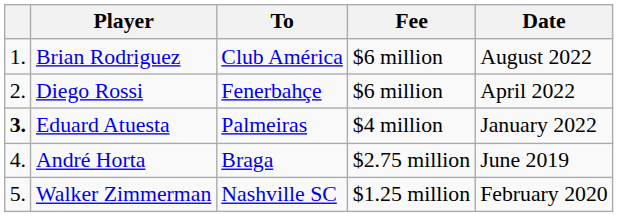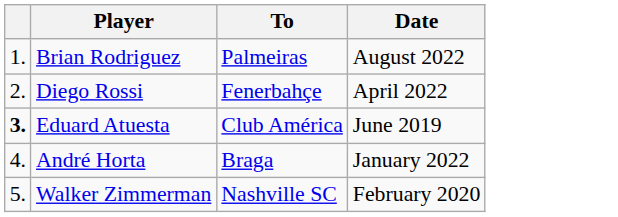 <table class="wikitable">
 <tr>
 <th></th>
 <th>Player</th>
 <th>To</th>
-<th>Fee</th>
 <th>Date</th>
 </tr>
 <tr>
 <td>1.</td>
 <td> <a href='#'>Brian Rodriguez</a></td>
-<td> <a href='#'>Club América</a></td>
-<td>$6 million</td>
+<td> <a href='#'>Palmeiras</a></td>
 <td>August 2022</td>
 </tr>
 <tr>
 <td>2.</td>
 <td> <a href='#'>Diego Rossi</a></td>
 <td> <a href='#'>Fenerbahçe</a></td>
-<td>$6 million</td>
 <td>April 2022</td>
 </tr>
 <tr>
 <td><strong>3.</strong></td>
 <td> <a href='#'>Eduard Atuesta</a></td>
-<td> <a href='#'>Palmeiras</a></td>
-<td>$4 million</td>
-<td>January 2022</td>
+<td> <a href='#'>Club América</a></td>
+<td>June 2019</td>
 </tr>
 <tr>
 <td>4.</td>
 <td> <a href='#'>André Horta</a></td>
 <td> <a href='#'>Braga</a></td>
-<td>$2.75 million</td>
-<td>June 2019</td>
+<td>January 2022</td>
 </tr>
 <tr>
 <td>5.</td>
 <td> <a href='#'>Walker Zimmerman</a></td>
 <td> <a href='#'>Nashville SC</a></td>
-<td>$1.25 million</td>
 <td>February 2020</td>
 </tr>
 </table>
